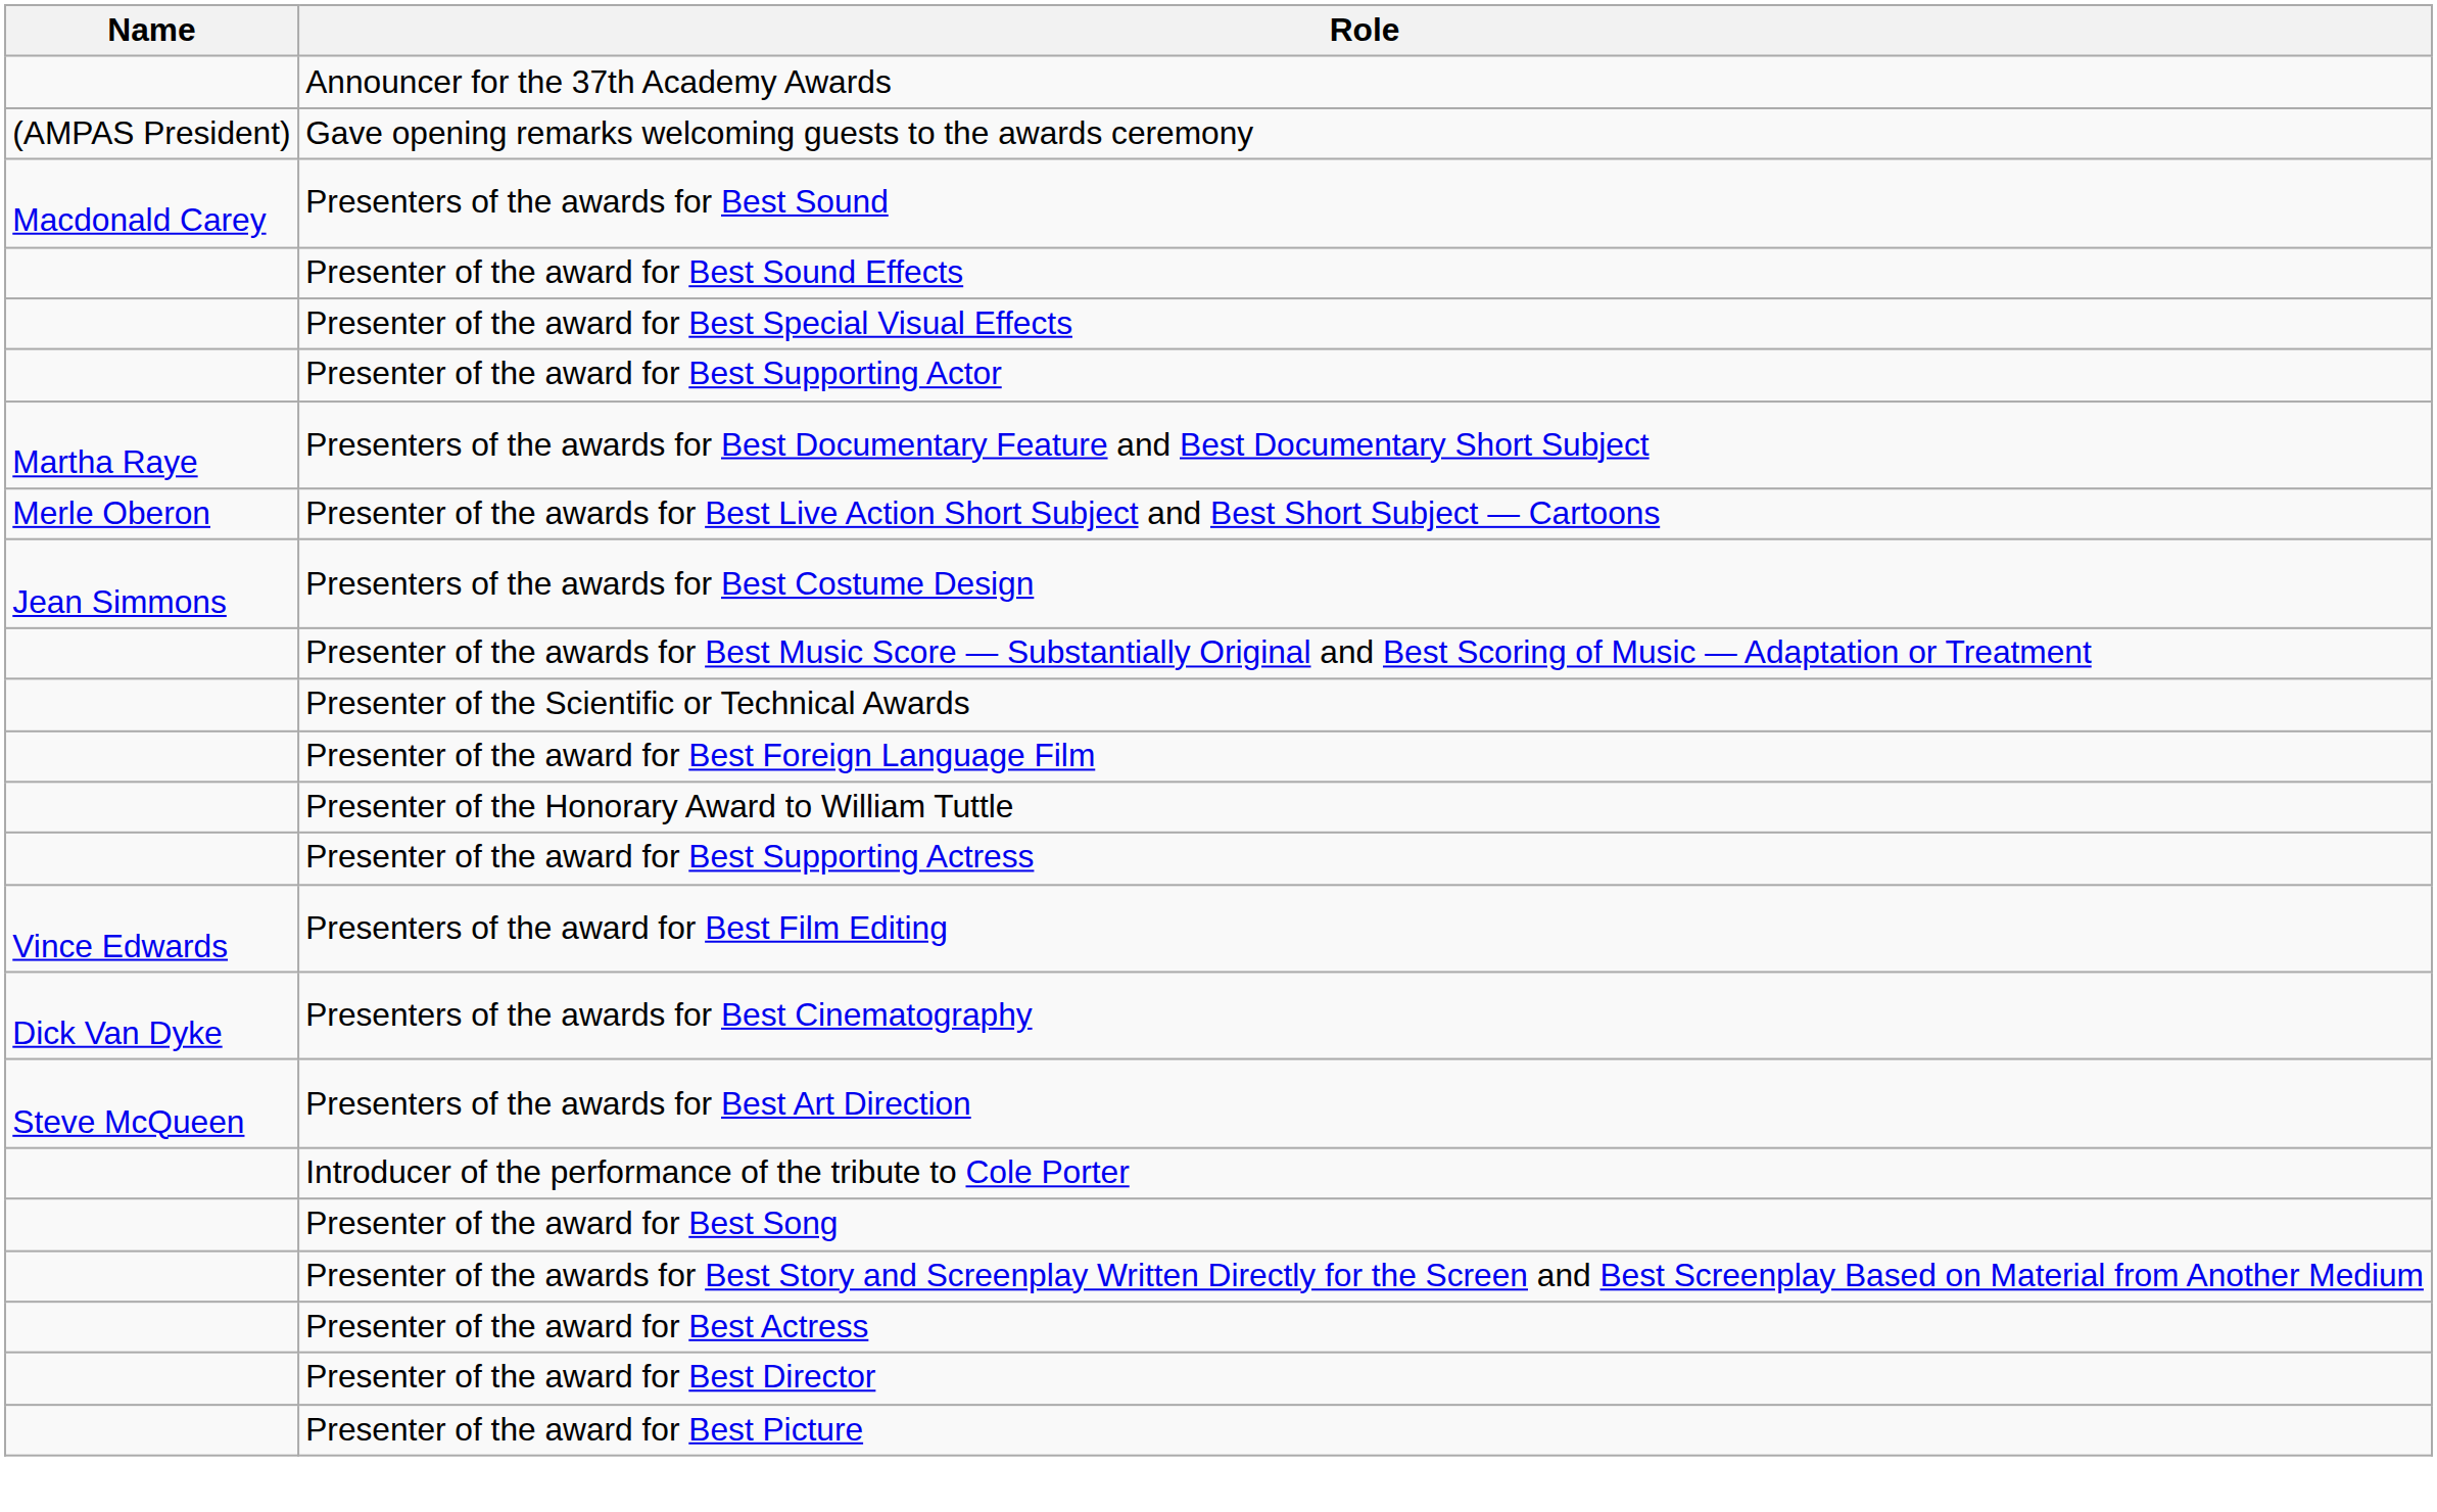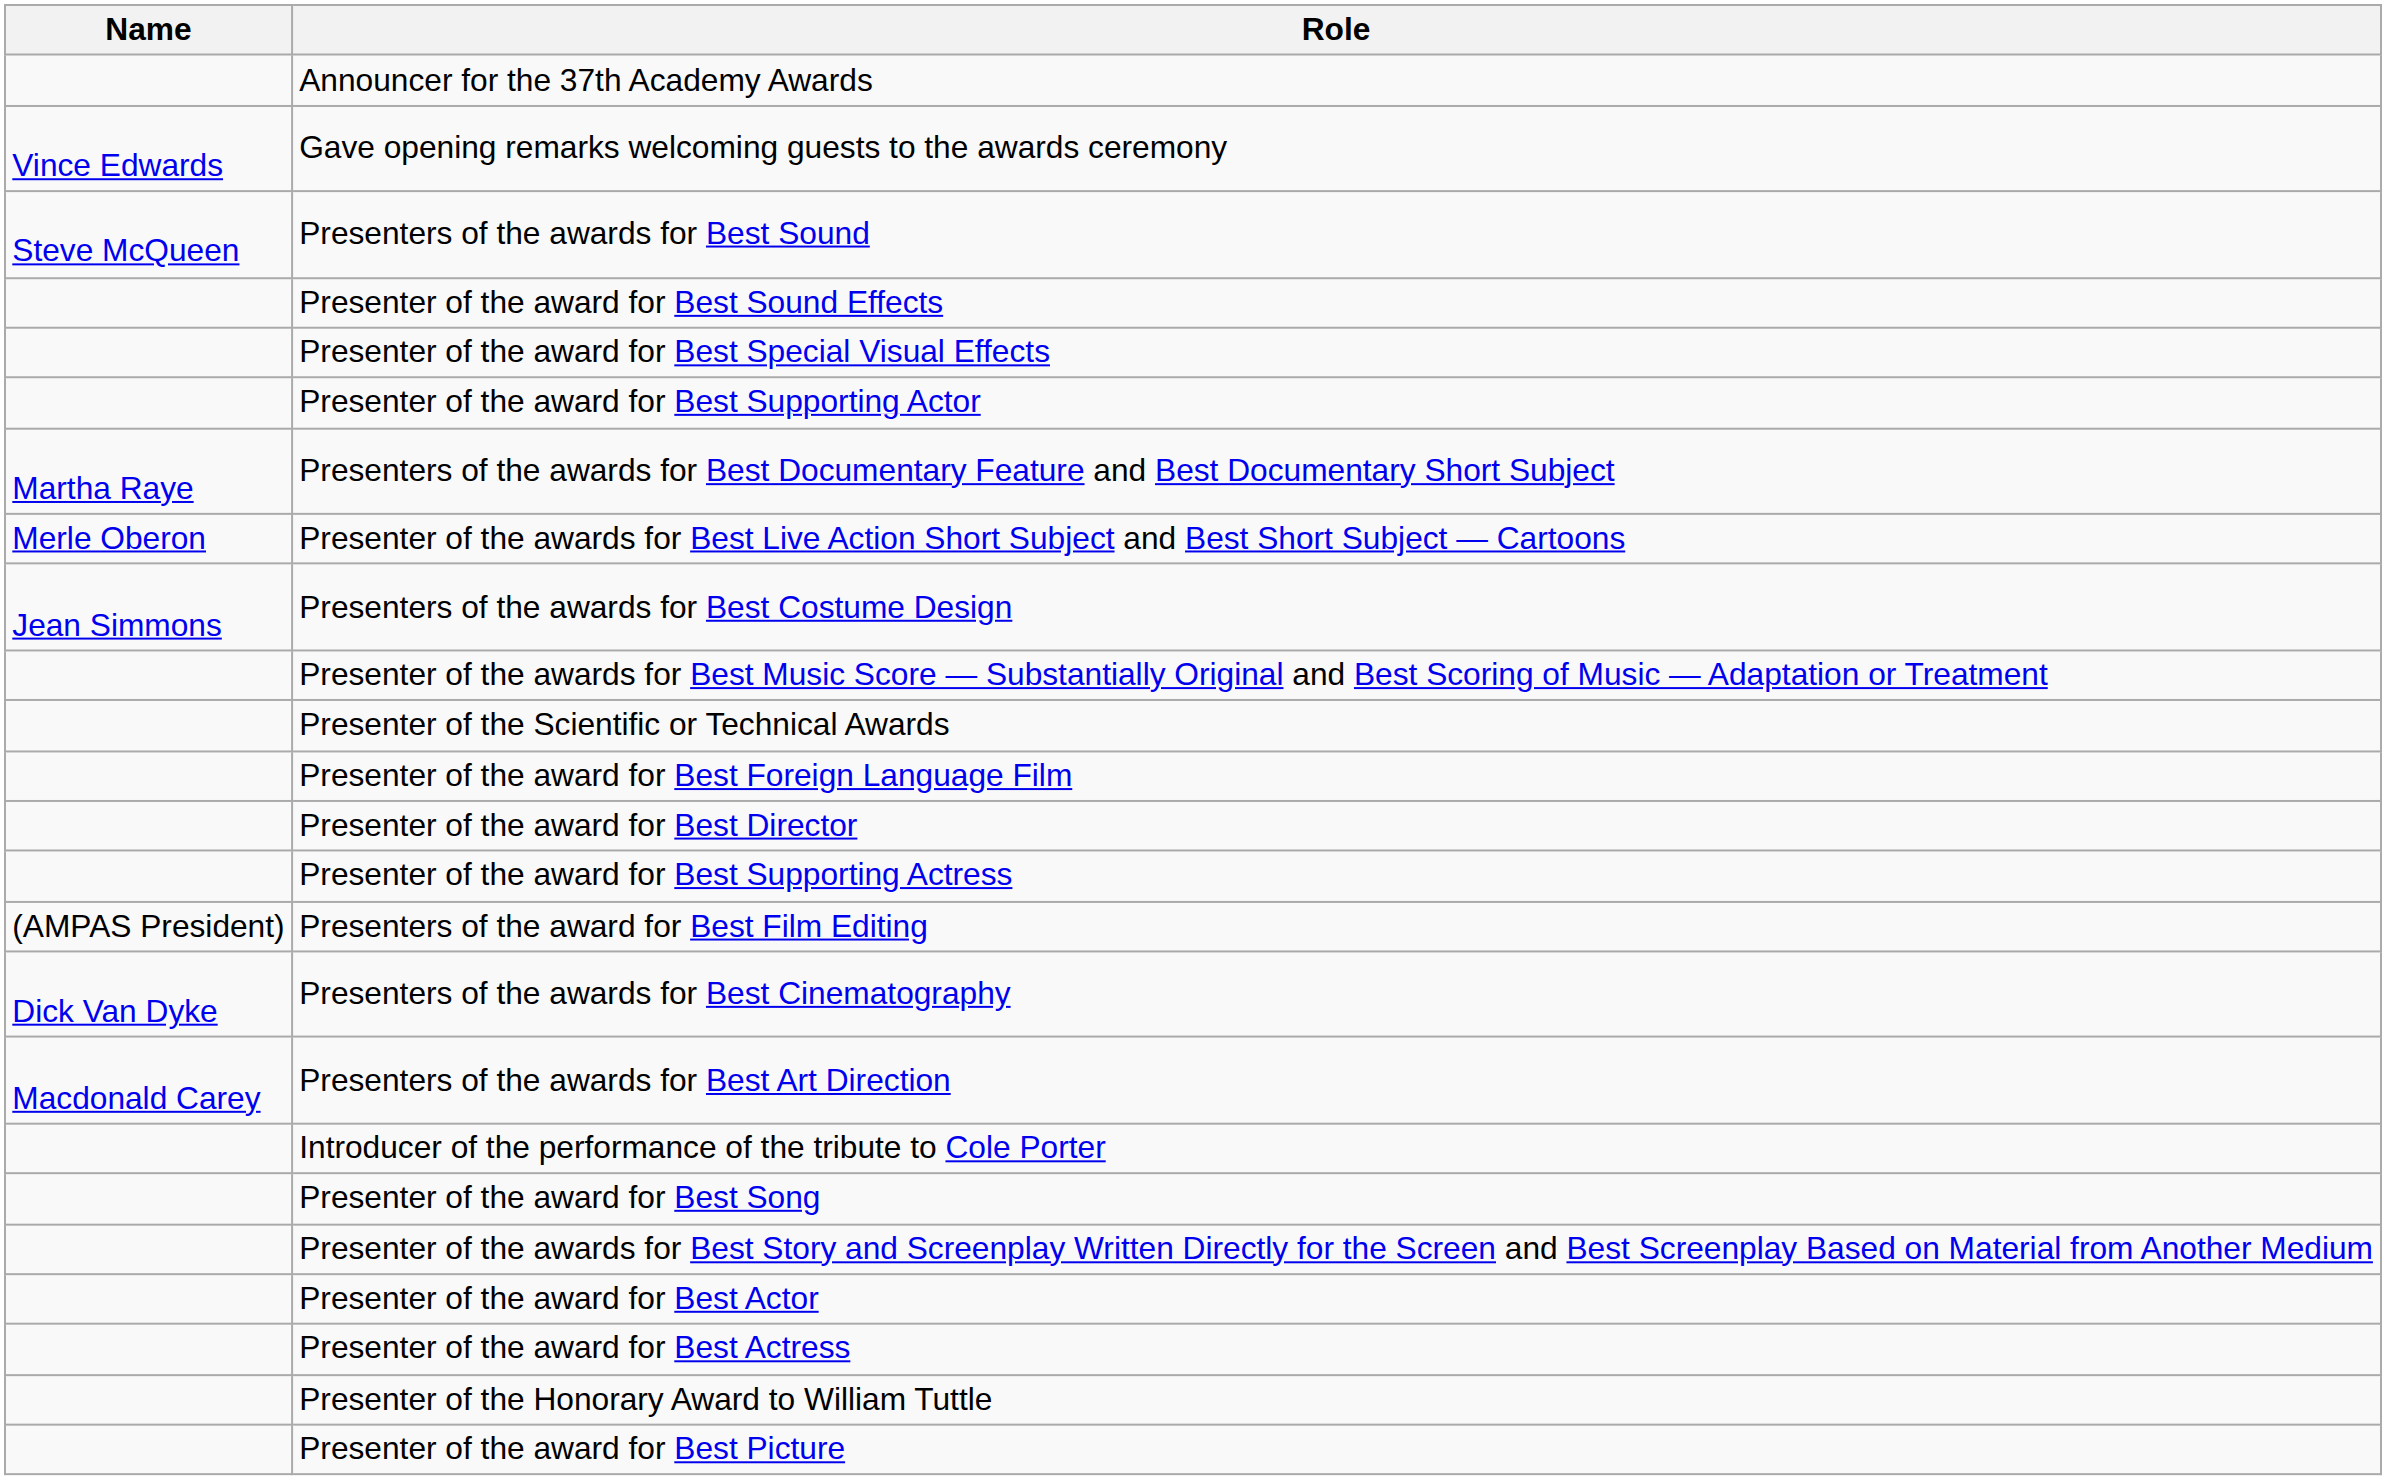 <table class="wikitable sortable">
 <tr>
 <th>Name</th>
 <th>Role</th>
 </tr>
 <tr>
 <td></td>
 <td>Announcer for the 37th Academy Awards</td>
 </tr>
 <tr>
-<td> (AMPAS President)</td>
+<td><br><a href='#'>Vince Edwards</a></td>
 <td>Gave opening remarks welcoming guests to the awards ceremony</td>
 </tr>
 <tr>
-<td><br><a href='#'>Macdonald Carey</a></td>
+<td><br> <a href='#'>Steve McQueen</a></td>
 <td>Presenters of the awards for <a href='#'>Best Sound</a></td>
 </tr>
 <tr>
 <td></td>
 <td>Presenter of the award for <a href='#'>Best Sound Effects</a></td>
 </tr>
 <tr>
 <td></td>
 <td>Presenter of the award for <a href='#'>Best Special Visual Effects</a></td>
 </tr>
 <tr>
 <td></td>
 <td>Presenter of the award for <a href='#'>Best Supporting Actor</a></td>
 </tr>
 <tr>
 <td><br><a href='#'>Martha Raye</a></td>
 <td>Presenters of the awards for <a href='#'>Best Documentary Feature</a> and <a href='#'>Best Documentary Short Subject</a></td>
 </tr>
 <tr>
 <td><a href='#'>Merle Oberon</a></td>
 <td>Presenter of the awards for <a href='#'>Best Live Action Short Subject</a> and <a href='#'>Best Short Subject — Cartoons</a></td>
 </tr>
 <tr>
 <td><br><a href='#'>Jean Simmons</a></td>
 <td>Presenters of the awards for <a href='#'>Best Costume Design</a></td>
 </tr>
 <tr>
 <td></td>
 <td>Presenter of the awards for <a href='#'>Best Music Score — Substantially Original</a> and <a href='#'>Best Scoring of Music — Adaptation or Treatment</a></td>
 </tr>
 <tr>
 <td></td>
 <td>Presenter of the Scientific or Technical Awards</td>
 </tr>
 <tr>
 <td></td>
 <td>Presenter of the award for <a href='#'>Best Foreign Language Film</a></td>
 </tr>
 <tr>
 <td></td>
-<td>Presenter of the Honorary Award to William Tuttle</td>
+<td>Presenter of the award for <a href='#'>Best Director</a></td>
 </tr>
 <tr>
 <td></td>
 <td>Presenter of the award for <a href='#'>Best Supporting Actress</a></td>
 </tr>
 <tr>
-<td><br><a href='#'>Vince Edwards</a></td>
+<td> (AMPAS President)</td>
 <td>Presenters of the award for <a href='#'>Best Film Editing</a></td>
 </tr>
 <tr>
 <td><br><a href='#'>Dick Van Dyke</a></td>
 <td>Presenters of the awards for <a href='#'>Best Cinematography</a></td>
 </tr>
 <tr>
-<td><br> <a href='#'>Steve McQueen</a></td>
+<td><br><a href='#'>Macdonald Carey</a></td>
 <td>Presenters of the awards for <a href='#'>Best Art Direction</a></td>
 </tr>
 <tr>
 <td></td>
 <td>Introducer of the performance of the tribute to <a href='#'>Cole Porter</a></td>
 </tr>
 <tr>
 <td></td>
 <td>Presenter of the award for <a href='#'>Best Song</a></td>
 </tr>
 <tr>
 <td></td>
 <td>Presenter of the awards for <a href='#'>Best Story and Screenplay Written Directly for the Screen</a> and <a href='#'>Best Screenplay Based on Material from Another Medium</a></td>
 </tr>
 <tr>
 <td></td>
+<td>Presenter of the award for <a href='#'>Best Actor</a></td>
+</tr>
+<tr>
+<td></td>
 <td>Presenter of the award for <a href='#'>Best Actress</a></td>
 </tr>
 <tr>
 <td></td>
-<td>Presenter of the award for <a href='#'>Best Director</a></td>
+<td>Presenter of the Honorary Award to William Tuttle</td>
 </tr>
 <tr>
 <td></td>
 <td>Presenter of the award for <a href='#'>Best Picture</a></td>
 </tr>
 </table>
